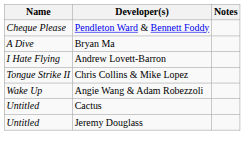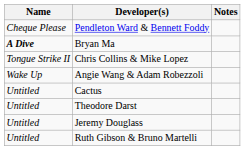 <table class="wikitable sortable">
 <tr>
 <th>Name</th>
 <th>Developer(s)</th>
 <th class="unsortable">Notes</th>
 </tr>
 <tr>
 <td><em>Cheque Please</em></td>
 <td><a href='#'>Pendleton Ward</a> & <a href='#'>Bennett Foddy</a></td>
 <td></td>
 </tr>
 <tr>
-<td><em>A Dive</em></td>
+<td><strong><em>A Dive</em></strong></td>
 <td>Bryan Ma</td>
-<td></td>
-</tr>
-<tr>
-<td><em>I Hate Flying</em></td>
-<td>Andrew Lovett-Barron</td>
 <td></td>
 </tr>
 <tr>
 <td><em>Tongue Strike II</em></td>
 <td>Chris Collins & Mike Lopez</td>
 <td></td>
 </tr>
 <tr>
 <td><em>Wake Up</em></td>
 <td>Angie Wang & Adam Robezzoli</td>
 <td></td>
 </tr>
 <tr>
 <td><em>Untitled</em></td>
 <td>Cactus</td>
 <td></td>
 </tr>
 <tr>
 <td><em>Untitled</em></td>
+<td>Theodore Darst</td>
+<td></td>
+</tr>
+<tr>
+<td><em>Untitled</em></td>
 <td>Jeremy Douglass</td>
 <td></td>
 </tr>
+<tr>
+<td><em>Untitled</em></td>
+<td>Ruth Gibson & Bruno Martelli</td>
+<td></td>
+</tr>
 </table>
